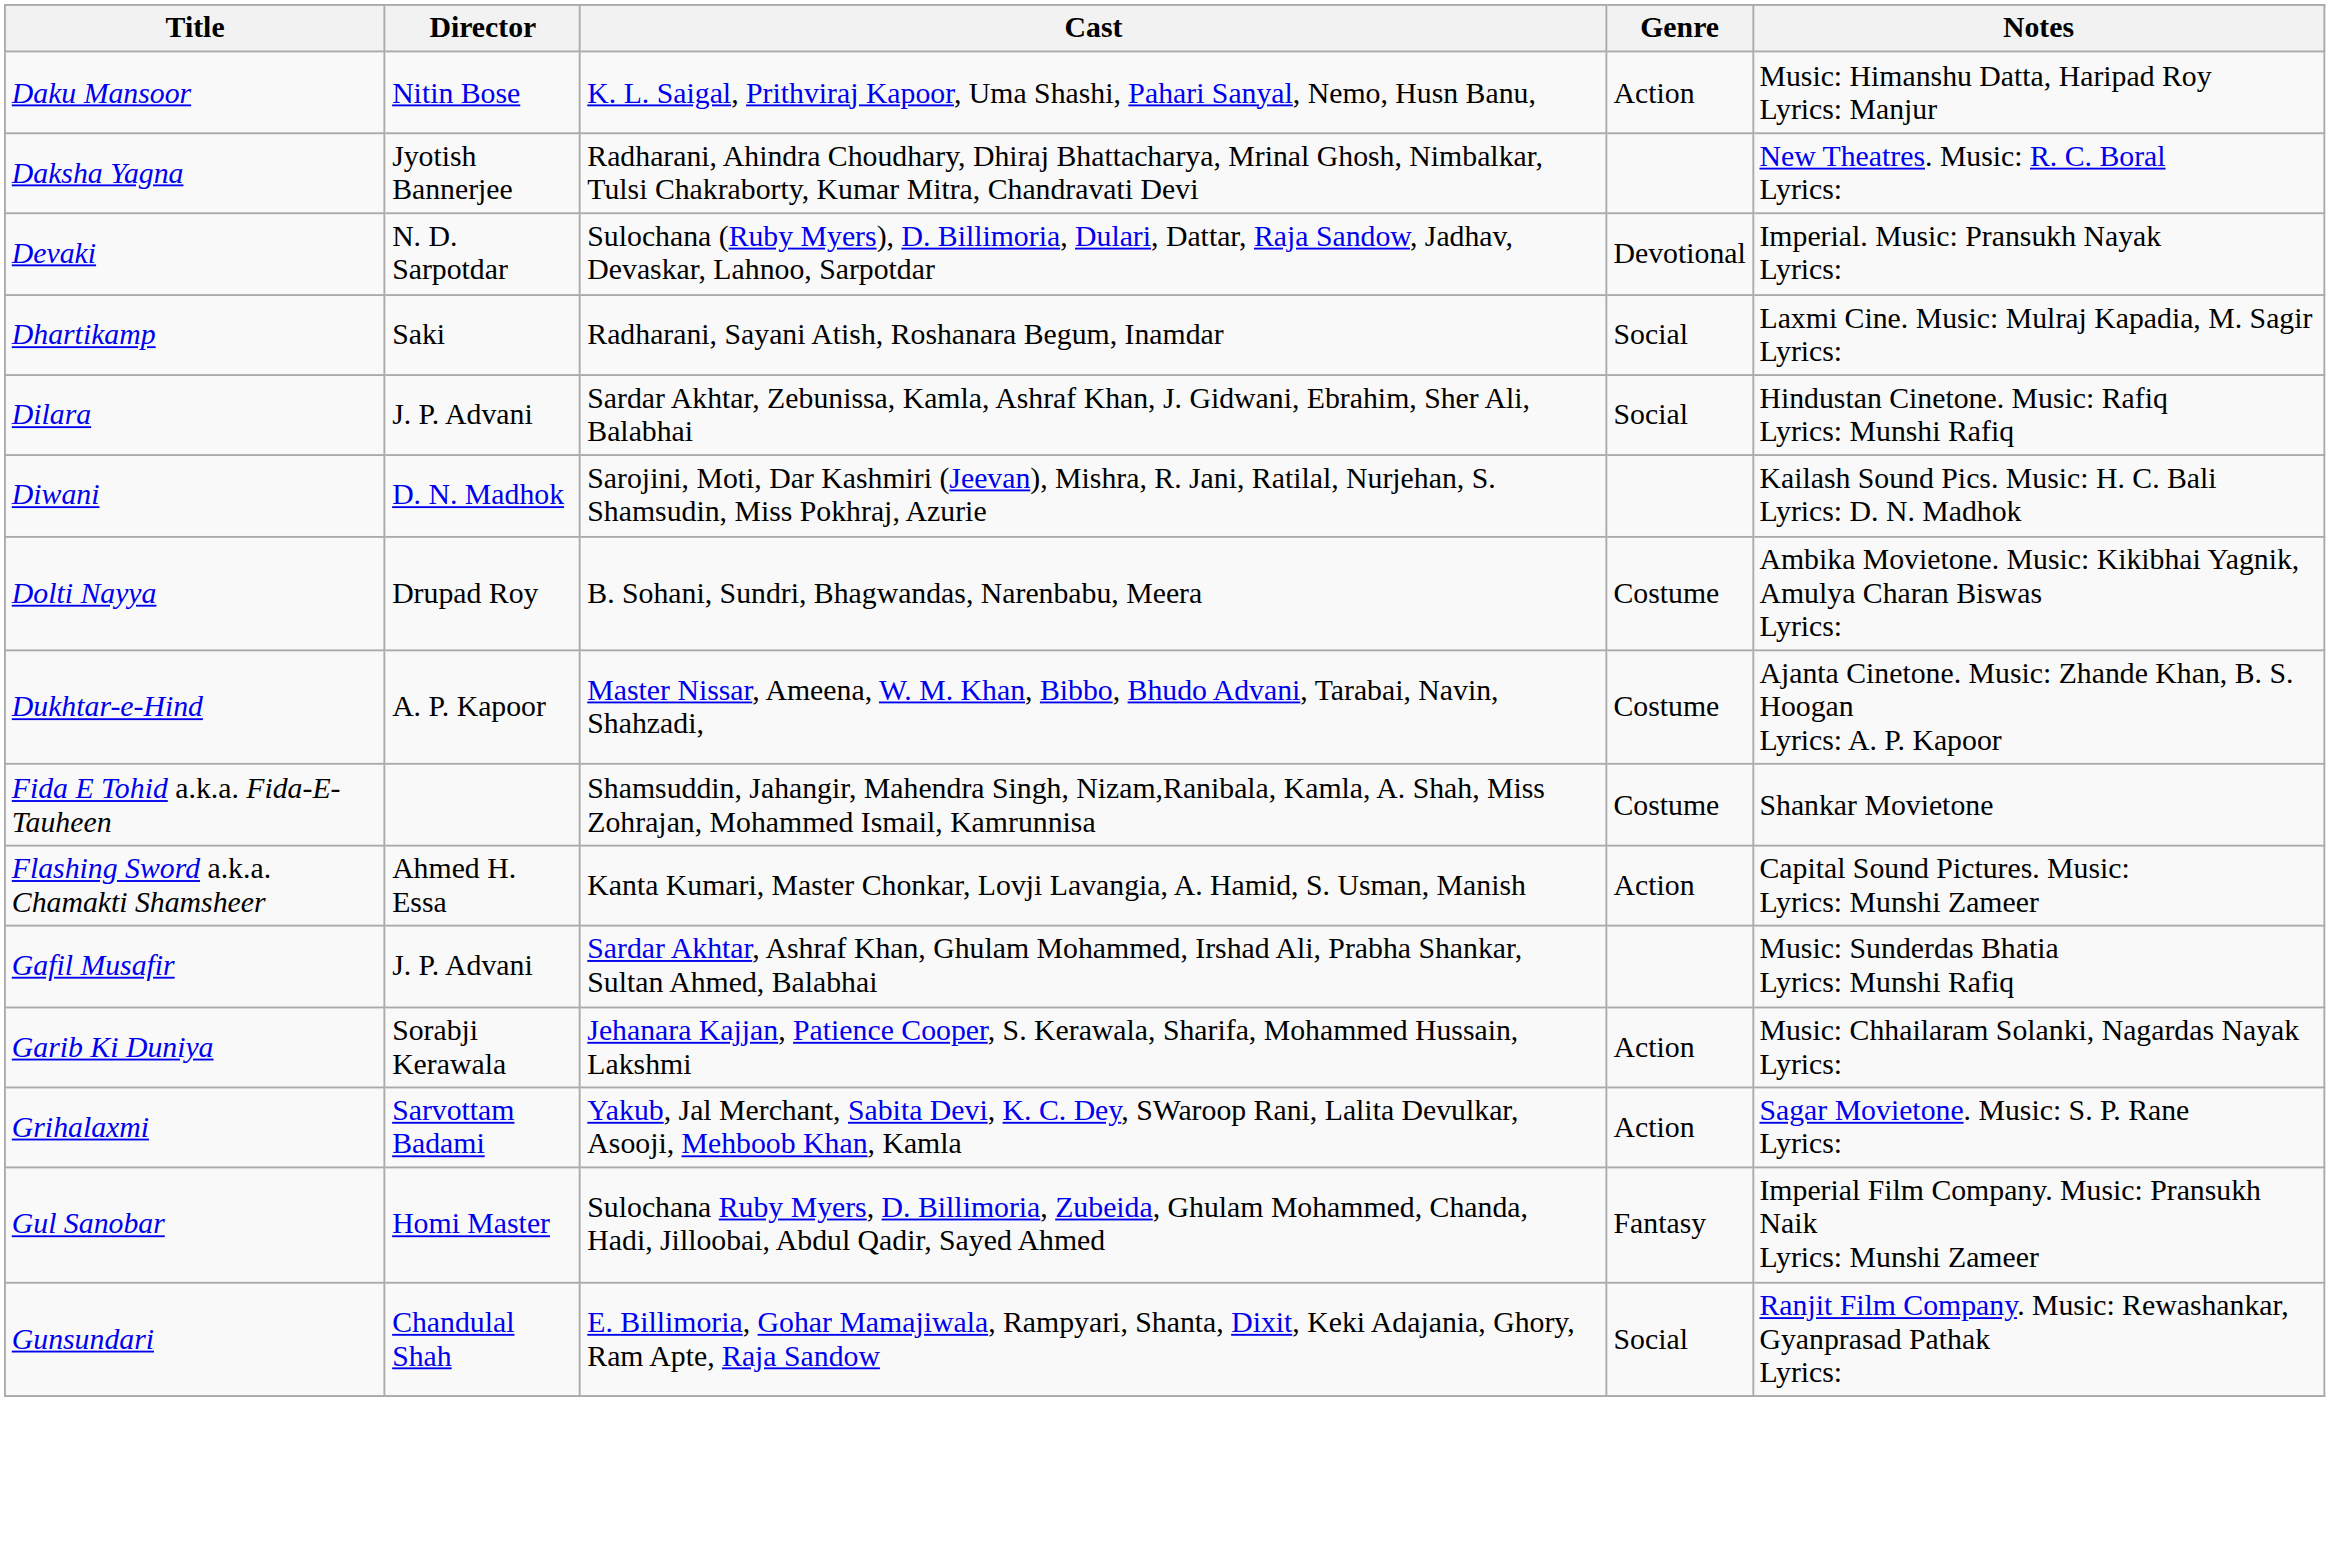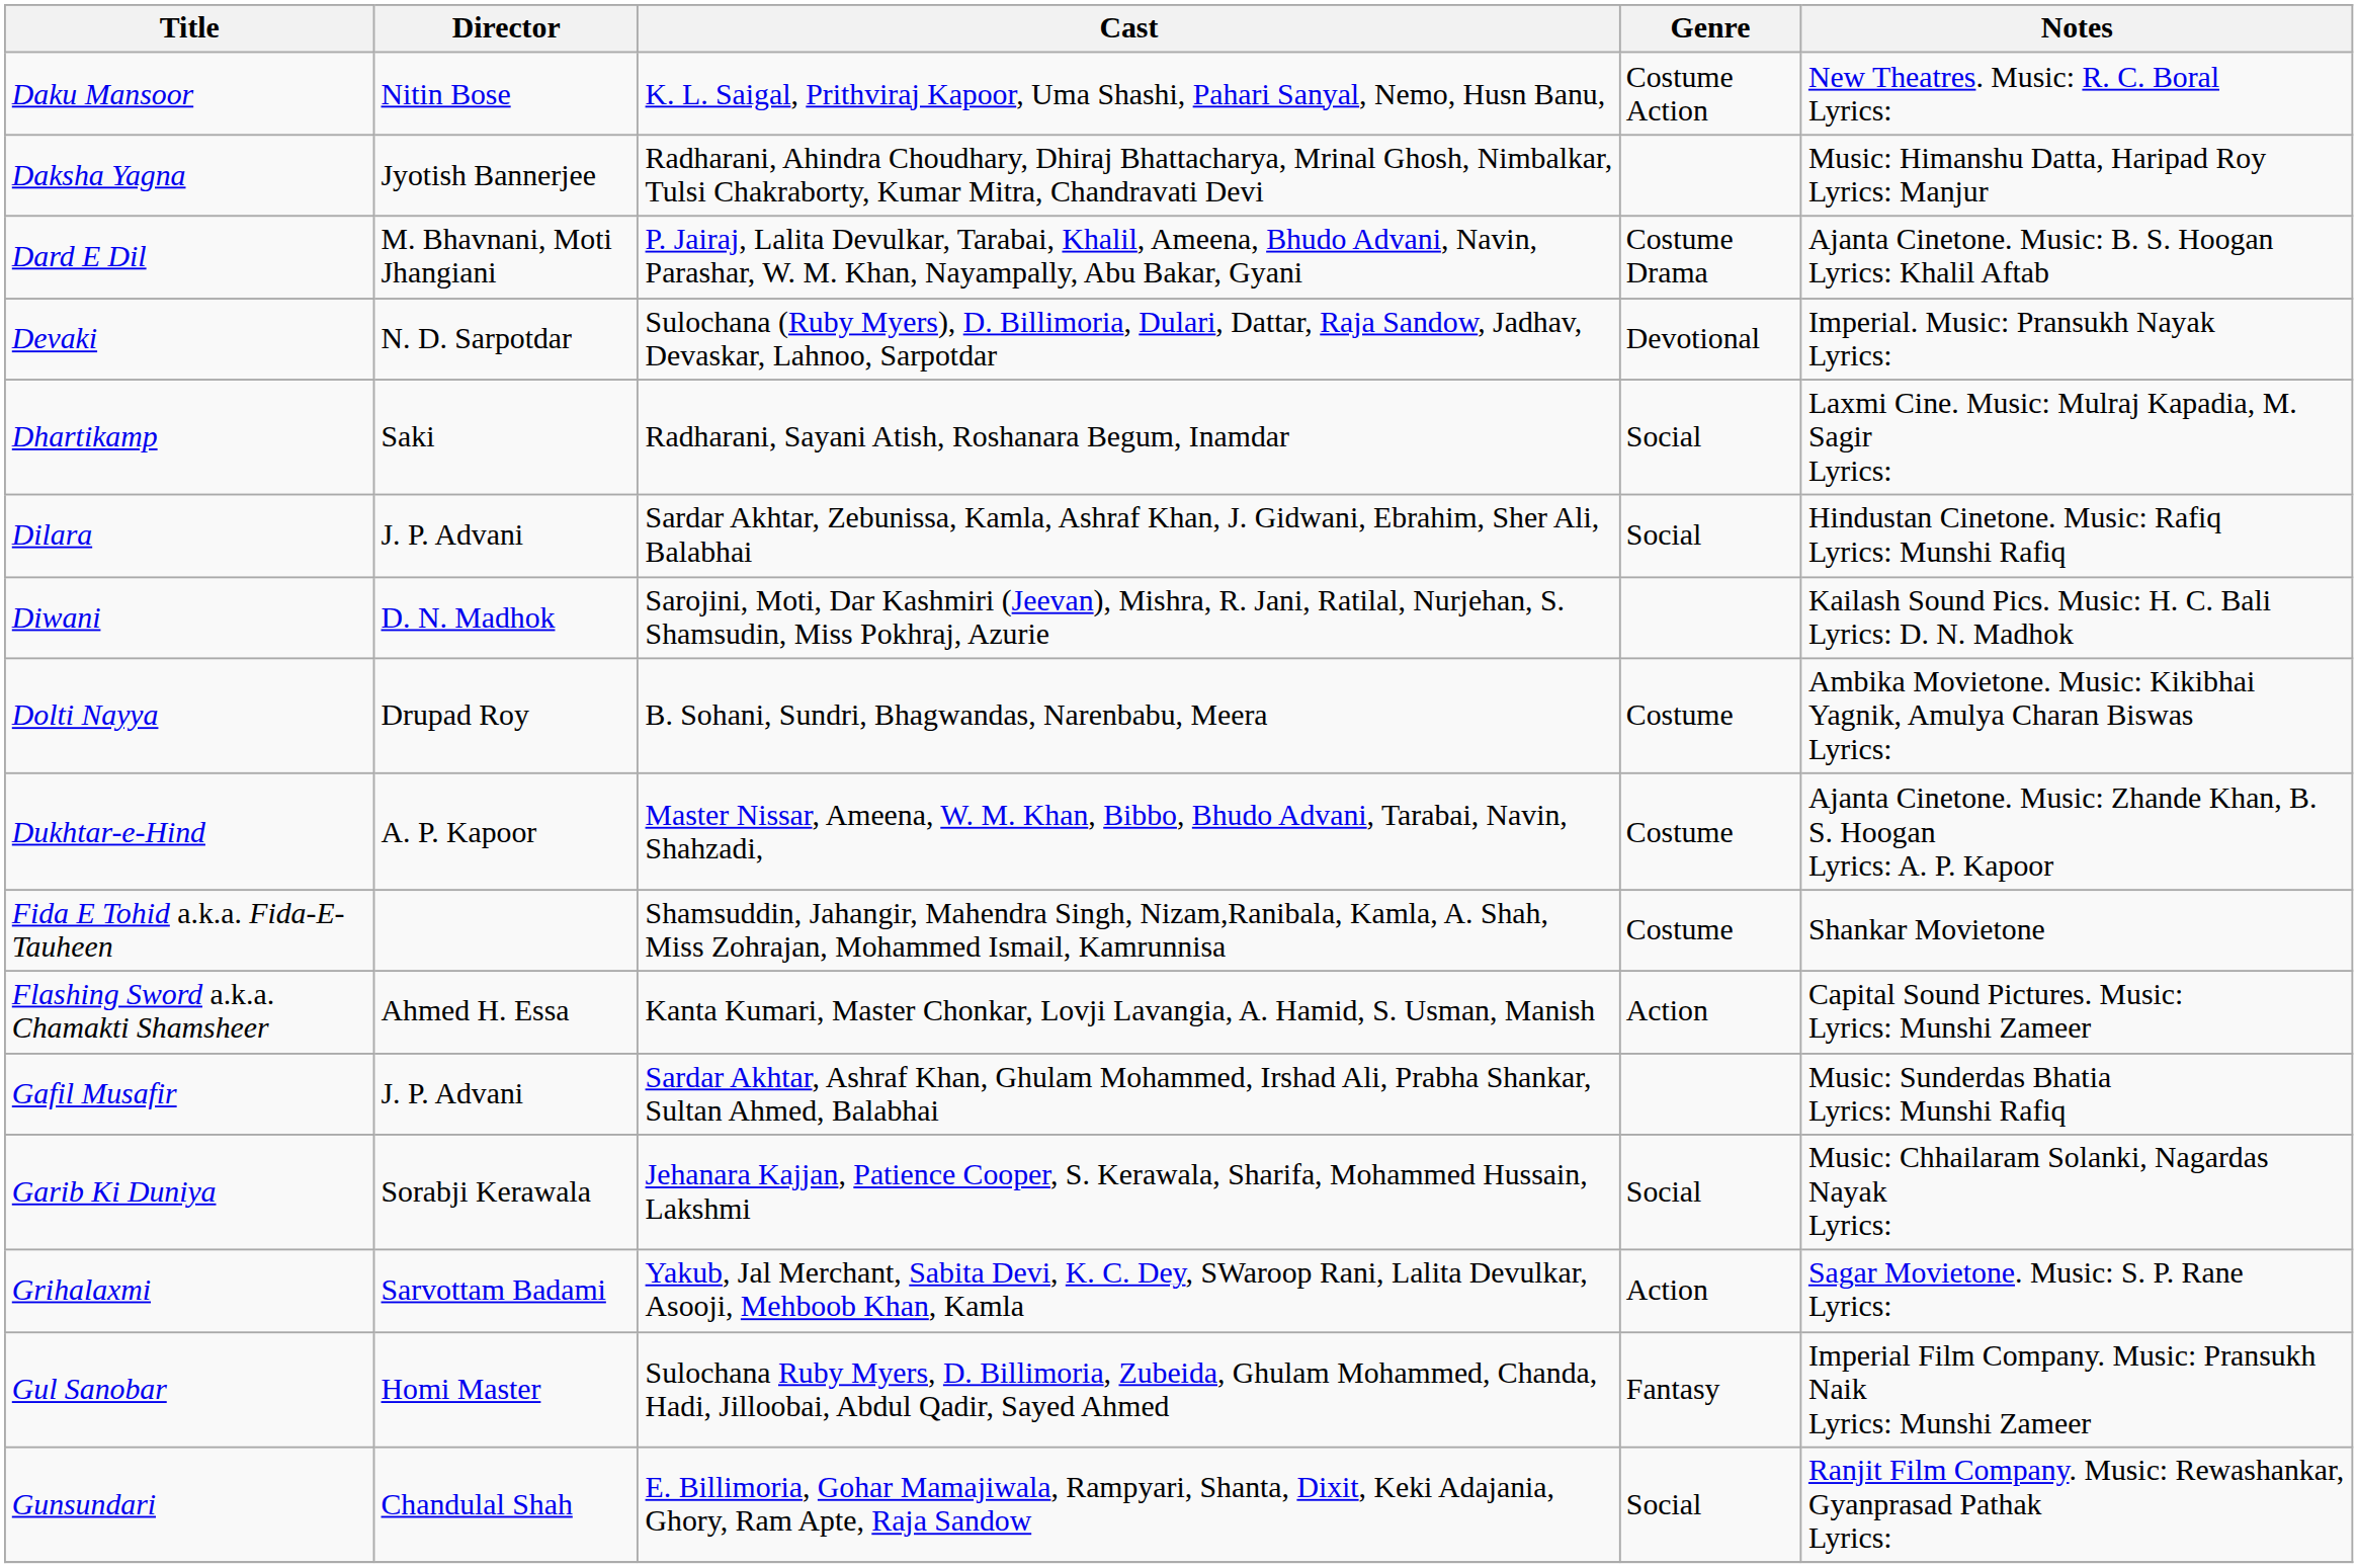 <table class="wikitable">
 <tr>
 <th>Title</th>
 <th>Director</th>
 <th>Cast</th>
 <th>Genre</th>
 <th>Notes</th>
 </tr>
 <tr>
 <td><em><a href='#'>Daku Mansoor</a></em></td>
 <td><a href='#'>Nitin Bose</a></td>
 <td><a href='#'>K. L. Saigal</a>, <a href='#'>Prithviraj Kapoor</a>, Uma Shashi, <a href='#'>Pahari Sanyal</a>, Nemo, Husn Banu,</td>
-<td>Action</td>
-<td>Music: Himanshu Datta, Haripad Roy<br>Lyrics: Manjur</td>
+<td>Costume Action</td>
+<td><a href='#'>New Theatres</a>.  Music: <a href='#'>R. C. Boral</a><br>Lyrics:</td>
 </tr>
 <tr>
 <td><em><a href='#'>Daksha Yagna</a></em></td>
 <td>Jyotish Bannerjee</td>
 <td>Radharani, Ahindra Choudhary, Dhiraj Bhattacharya, Mrinal Ghosh, Nimbalkar, Tulsi Chakraborty, Kumar Mitra, Chandravati Devi</td>
 <td></td>
-<td><a href='#'>New Theatres</a>.  Music: <a href='#'>R. C. Boral</a><br>Lyrics:</td>
+<td>Music: Himanshu Datta, Haripad Roy<br>Lyrics: Manjur</td>
+</tr>
+<tr>
+<td><em><a href='#'>Dard E Dil</a></em></td>
+<td>M. Bhavnani, Moti Jhangiani</td>
+<td><a href='#'>P. Jairaj</a>, Lalita Devulkar,  Tarabai, <a href='#'>Khalil</a>, Ameena, <a href='#'>Bhudo Advani</a>, Navin, Parashar, W. M. Khan, Nayampally, Abu Bakar, Gyani</td>
+<td>Costume Drama</td>
+<td>Ajanta Cinetone. Music: B. S. Hoogan<br>Lyrics: Khalil Aftab</td>
 </tr>
 <tr>
 <td><em><a href='#'>Devaki</a></em></td>
 <td>N. D. Sarpotdar</td>
 <td>Sulochana (<a href='#'>Ruby Myers</a>), <a href='#'>D. Billimoria</a>,  <a href='#'>Dulari</a>, Dattar, <a href='#'>Raja Sandow</a>, Jadhav, Devaskar, Lahnoo, Sarpotdar</td>
 <td>Devotional</td>
 <td>Imperial. Music: Pransukh Nayak<br>Lyrics:</td>
 </tr>
 <tr>
 <td><em><a href='#'>Dhartikamp</a></em></td>
 <td>Saki</td>
 <td>Radharani, Sayani Atish,  Roshanara Begum, Inamdar</td>
 <td>Social</td>
 <td>Laxmi Cine. Music: Mulraj Kapadia, M. Sagir<br>Lyrics:</td>
 </tr>
 <tr>
 <td><em><a href='#'>Dilara</a></em></td>
 <td>J. P. Advani</td>
 <td>Sardar Akhtar, Zebunissa, Kamla, Ashraf Khan, J. Gidwani, Ebrahim, Sher Ali, Balabhai</td>
 <td>Social</td>
 <td>Hindustan Cinetone.  Music: Rafiq<br>Lyrics: Munshi Rafiq</td>
 </tr>
 <tr>
 <td><em><a href='#'>Diwani</a></em></td>
 <td><a href='#'>D. N. Madhok</a></td>
 <td>Sarojini,  Moti, Dar Kashmiri (<a href='#'>Jeevan</a>), Mishra, R. Jani, Ratilal, Nurjehan, S. Shamsudin, Miss Pokhraj, Azurie</td>
 <td></td>
 <td>Kailash Sound Pics.  Music: H. C. Bali<br>Lyrics: D. N. Madhok</td>
 </tr>
 <tr>
 <td><em><a href='#'>Dolti Nayya</a></em></td>
 <td>Drupad Roy</td>
 <td>B. Sohani, Sundri, Bhagwandas, Narenbabu, Meera</td>
 <td>Costume</td>
 <td>Ambika Movietone. Music: Kikibhai Yagnik, Amulya Charan Biswas<br>Lyrics:</td>
 </tr>
 <tr>
 <td><em><a href='#'>Dukhtar-e-Hind</a></em></td>
 <td>A. P. Kapoor</td>
 <td><a href='#'>Master Nissar</a>,  Ameena,  <a href='#'>W. M. Khan</a>, <a href='#'>Bibbo</a>, <a href='#'>Bhudo Advani</a>, Tarabai, Navin, Shahzadi,</td>
 <td>Costume</td>
 <td>Ajanta Cinetone.  Music: Zhande Khan, B. S. Hoogan<br>Lyrics: A. P. Kapoor</td>
 </tr>
 <tr>
 <td><em><a href='#'>Fida E Tohid</a></em> a.k.a. <em>Fida-E-Tauheen</em></td>
 <td></td>
 <td>Shamsuddin, Jahangir, Mahendra Singh, Nizam,Ranibala,  Kamla, A. Shah,  Miss Zohrajan, Mohammed Ismail, Kamrunnisa</td>
 <td>Costume</td>
 <td>Shankar Movietone</td>
 </tr>
 <tr>
 <td><em><a href='#'>Flashing Sword</a></em> a.k.a. <em>Chamakti Shamsheer</em></td>
 <td>Ahmed H. Essa</td>
 <td>Kanta Kumari, Master Chonkar, Lovji Lavangia, A. Hamid, S. Usman, Manish</td>
 <td>Action</td>
 <td>Capital Sound Pictures. Music: <br>Lyrics: Munshi Zameer</td>
 </tr>
 <tr>
 <td><em><a href='#'>Gafil Musafir</a></em></td>
 <td>J. P. Advani</td>
 <td><a href='#'>Sardar Akhtar</a>, Ashraf Khan, Ghulam Mohammed, Irshad Ali, Prabha Shankar, Sultan Ahmed, Balabhai</td>
 <td></td>
 <td>Music: Sunderdas Bhatia<br>Lyrics: Munshi Rafiq</td>
 </tr>
 <tr>
 <td><em><a href='#'>Garib Ki Duniya</a></em></td>
 <td>Sorabji  Kerawala</td>
 <td><a href='#'>Jehanara Kajjan</a>,  <a href='#'>Patience Cooper</a>,  S. Kerawala, Sharifa, Mohammed Hussain, Lakshmi</td>
-<td>Action</td>
+<td>Social</td>
 <td>Music: Chhailaram Solanki, Nagardas Nayak<br>Lyrics:</td>
 </tr>
 <tr>
 <td><em><a href='#'>Grihalaxmi</a></em></td>
 <td><a href='#'>Sarvottam Badami</a></td>
 <td><a href='#'>Yakub</a>,  Jal Merchant, <a href='#'>Sabita Devi</a>, <a href='#'>K. C. Dey</a>, SWaroop Rani, Lalita Devulkar,  Asooji, <a href='#'>Mehboob Khan</a>, Kamla</td>
 <td>Action</td>
 <td><a href='#'>Sagar Movietone</a>. Music: S. P. Rane<br>Lyrics:</td>
 </tr>
 <tr>
 <td><em><a href='#'>Gul Sanobar</a></em></td>
 <td><a href='#'>Homi Master</a></td>
 <td>Sulochana <a href='#'>Ruby Myers</a>, <a href='#'>D. Billimoria</a>, <a href='#'>Zubeida</a>, Ghulam Mohammed, Chanda, Hadi, Jilloobai, Abdul Qadir, Sayed Ahmed</td>
 <td>Fantasy</td>
 <td>Imperial Film Company.  Music: Pransukh Naik<br>Lyrics: Munshi Zameer</td>
 </tr>
 <tr>
 <td><em><a href='#'>Gunsundari</a></em></td>
 <td><a href='#'>Chandulal Shah</a></td>
 <td><a href='#'>E. Billimoria</a>, <a href='#'>Gohar Mamajiwala</a>, Rampyari, Shanta,  <a href='#'>Dixit</a>, Keki Adajania,  Ghory, Ram Apte, <a href='#'>Raja Sandow</a></td>
 <td>Social</td>
 <td><a href='#'>Ranjit Film Company</a>.  Music: Rewashankar, Gyanprasad Pathak<br>Lyrics:</td>
 </tr>
 <tr>
 </tr>
 </table>
